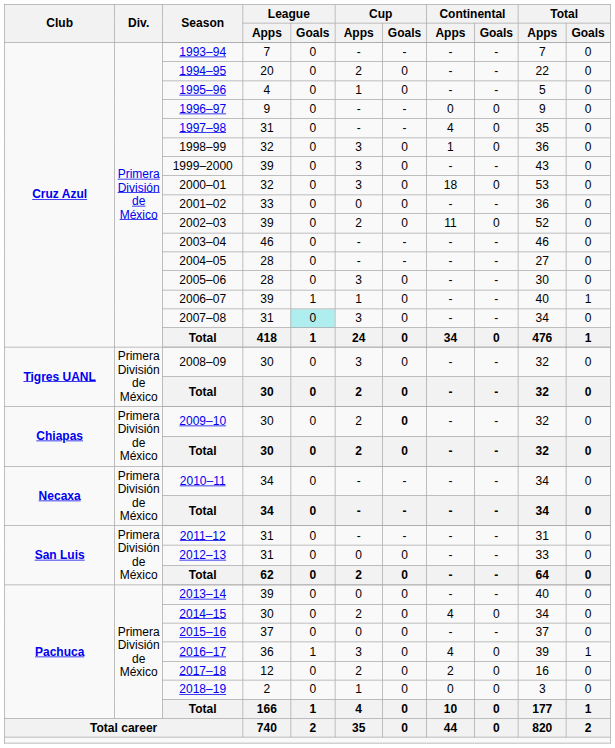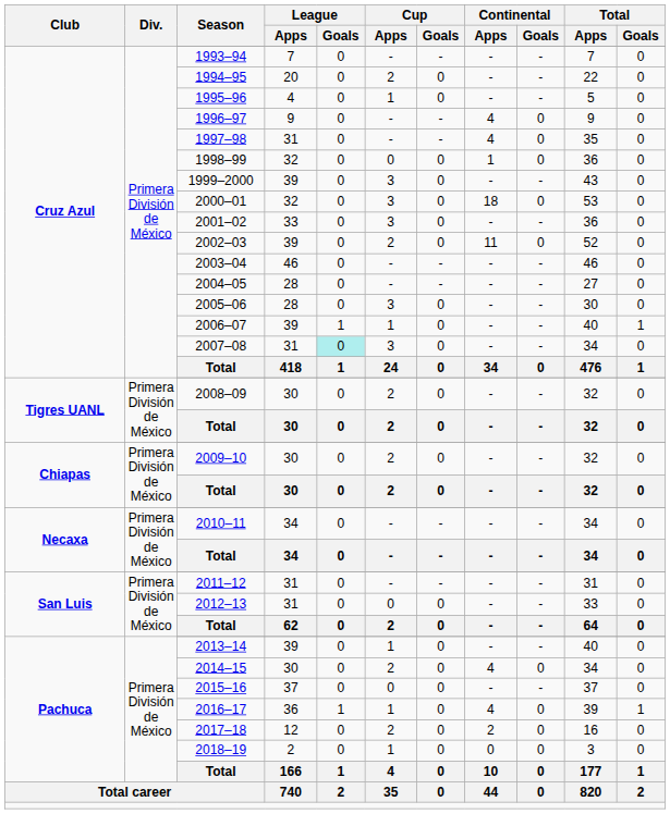 <table class="wikitable" style="text-align: center;">
 <tr>
 <th rowspan="2" width=140px>Club</th>
 <th rowspan="2" width=30px>Div.</th>
 <th rowspan="2" width=100px>Season</th>
 <th colspan="2" width=115px>League</th>
 <th colspan="2" width=115px>Cup</th>
 <th colspan="2" width=115px>Continental</th>
 <th colspan="2" width=115px>Total</th>
 </tr>
 <tr>
 <th width=55px>Apps</th>
 <th width=50px>Goals</th>
 <th width=55px>Apps</th>
 <th width=50px>Goals</th>
 <th width=55px>Apps</th>
 <th width=50px>Goals</th>
 <th width=55px>Apps</th>
 <th width=50px>Goals</th>
 </tr>
 <tr>
 <td rowspan="17"><strong><a href='#'>Cruz Azul</a></strong></td>
 <td rowspan=17><a href='#'>Primera División de México</a></td>
 </tr>
 <tr>
 <td><a href='#'>1993–94</a></td>
 <td>7</td>
 <td>0</td>
 <td>-</td>
 <td>-</td>
 <td>-</td>
 <td>-</td>
 <td>7</td>
 <td>0</td>
 </tr>
 <tr>
 <td><a href='#'>1994–95</a></td>
 <td>20</td>
 <td>0</td>
 <td>2</td>
 <td>0</td>
 <td>-</td>
 <td>-</td>
 <td>22</td>
 <td>0</td>
 </tr>
 <tr>
 <td><a href='#'>1995–96</a></td>
 <td>4</td>
 <td>0</td>
 <td>1</td>
 <td>0</td>
 <td>-</td>
 <td>-</td>
 <td>5</td>
 <td>0</td>
 </tr>
 <tr>
 <td><a href='#'>1996–97</a></td>
 <td>9</td>
 <td>0</td>
 <td>-</td>
 <td>-</td>
-<td>0</td>
+<td>4</td>
 <td>0</td>
 <td>9</td>
 <td>0</td>
 </tr>
 <tr>
 <td><a href='#'>1997–98</a></td>
 <td>31</td>
 <td>0</td>
 <td>-</td>
 <td>-</td>
 <td>4</td>
 <td>0</td>
 <td>35</td>
 <td>0</td>
 </tr>
 <tr>
 <td>1998–99</td>
 <td>32</td>
 <td>0</td>
-<td>3</td>
+<td>0</td>
 <td>0</td>
 <td>1</td>
 <td>0</td>
 <td>36</td>
 <td>0</td>
 </tr>
 <tr>
 <td>1999–2000</td>
 <td>39</td>
 <td>0</td>
 <td>3</td>
 <td>0</td>
 <td>-</td>
 <td>-</td>
 <td>43</td>
 <td>0</td>
 </tr>
 <tr>
 <td>2000–01</td>
 <td>32</td>
 <td>0</td>
 <td>3</td>
 <td>0</td>
 <td>18</td>
 <td>0</td>
 <td>53</td>
 <td>0</td>
 </tr>
 <tr>
 <td>2001–02</td>
 <td>33</td>
 <td>0</td>
-<td>0</td>
+<td>3</td>
 <td>0</td>
 <td>-</td>
 <td>-</td>
 <td>36</td>
 <td>0</td>
 </tr>
 <tr>
 <td>2002–03</td>
 <td>39</td>
 <td>0</td>
 <td>2</td>
 <td>0</td>
 <td>11</td>
 <td>0</td>
 <td>52</td>
 <td>0</td>
 </tr>
 <tr>
 <td>2003–04</td>
 <td>46</td>
 <td>0</td>
 <td>-</td>
 <td>-</td>
 <td>-</td>
 <td>-</td>
 <td>46</td>
 <td>0</td>
 </tr>
 <tr>
 <td>2004–05</td>
 <td>28</td>
 <td>0</td>
 <td>-</td>
 <td>-</td>
 <td>-</td>
 <td>-</td>
 <td>27</td>
 <td>0</td>
 </tr>
 <tr>
 <td>2005–06</td>
 <td>28</td>
 <td>0</td>
 <td>3</td>
 <td>0</td>
 <td>-</td>
 <td>-</td>
 <td>30</td>
 <td>0</td>
 </tr>
 <tr>
 <td>2006–07</td>
 <td>39</td>
 <td>1</td>
 <td>1</td>
 <td>0</td>
 <td>-</td>
 <td>-</td>
 <td>40</td>
 <td>1</td>
 </tr>
 <tr>
 <td>2007–08</td>
 <td>31</td>
 <td style="background: paleturquoise;">0</td>
 <td>3</td>
 <td>0</td>
 <td>-</td>
 <td>-</td>
 <td>34</td>
 <td>0</td>
 </tr>
 <tr>
 <th>Total</th>
 <th>418</th>
 <th>1</th>
 <th>24</th>
 <th>0</th>
 <th>34</th>
 <th>0</th>
 <th>476</th>
 <th>1</th>
 </tr>
 <tr>
 <td rowspan="3"><strong><a href='#'>Tigres UANL</a></strong></td>
 <td rowspan=3>Primera División de México</td>
 </tr>
 <tr>
 <td>2008–09</td>
 <td>30</td>
 <td>0</td>
-<td>3</td>
+<td>2</td>
 <td>0</td>
 <td>-</td>
 <td>-</td>
 <td>32</td>
 <td>0</td>
 </tr>
 <tr>
 <th>Total</th>
 <th>30</th>
 <th>0</th>
 <th>2</th>
 <th>0</th>
 <th>-</th>
 <th>-</th>
 <th>32</th>
 <th>0</th>
 </tr>
 <tr>
 <td rowspan="3"><strong><a href='#'>Chiapas</a></strong></td>
 <td rowspan=3>Primera División de México</td>
 </tr>
 <tr>
 <td><a href='#'>2009–10</a></td>
 <td>30</td>
 <td>0</td>
 <td>2</td>
-<td><strong>0</strong></td>
+<td>0</td>
 <td>-</td>
 <td>-</td>
 <td>32</td>
 <td>0</td>
 </tr>
 <tr>
 <th>Total</th>
 <th>30</th>
 <th>0</th>
 <th>2</th>
 <th>0</th>
 <th>-</th>
 <th>-</th>
 <th>32</th>
 <th>0</th>
 </tr>
 <tr>
 <td rowspan="3"><strong><a href='#'>Necaxa</a></strong></td>
 <td rowspan=3>Primera División de México</td>
 </tr>
 <tr>
 <td><a href='#'>2010–11</a></td>
 <td>34</td>
 <td>0</td>
 <td>-</td>
 <td>-</td>
 <td>-</td>
 <td>-</td>
 <td>34</td>
 <td>0</td>
 </tr>
 <tr>
 <th>Total</th>
 <th>34</th>
 <th>0</th>
 <th>-</th>
 <th>-</th>
 <th>-</th>
 <th>-</th>
 <th>34</th>
 <th>0</th>
 </tr>
 <tr>
 <td rowspan="4"><strong><a href='#'>San Luis</a></strong></td>
 <td rowspan=4>Primera División de México</td>
 </tr>
 <tr>
 <td><a href='#'>2011–12</a></td>
 <td>31</td>
 <td>0</td>
 <td>-</td>
 <td>-</td>
 <td>-</td>
 <td>-</td>
 <td>31</td>
 <td>0</td>
 </tr>
 <tr>
 <td><a href='#'>2012–13</a></td>
 <td>31</td>
 <td>0</td>
 <td>0</td>
 <td>0</td>
 <td>-</td>
 <td>-</td>
 <td>33</td>
 <td>0</td>
 </tr>
 <tr>
 <th>Total</th>
 <th>62</th>
 <th>0</th>
 <th>2</th>
 <th>0</th>
 <th>-</th>
 <th>-</th>
 <th>64</th>
 <th>0</th>
 </tr>
 <tr>
 <td rowspan="8"><strong><a href='#'>Pachuca</a></strong></td>
 <td rowspan=8>Primera División de México</td>
 </tr>
 <tr>
 <td><a href='#'>2013–14</a></td>
 <td>39</td>
 <td>0</td>
-<td>0</td>
+<td>1</td>
 <td>0</td>
 <td>-</td>
 <td>-</td>
 <td>40</td>
 <td>0</td>
 </tr>
 <tr>
 <td><a href='#'>2014–15</a></td>
 <td>30</td>
 <td>0</td>
 <td>2</td>
 <td>0</td>
 <td>4</td>
 <td>0</td>
 <td>34</td>
 <td>0</td>
 </tr>
 <tr>
 <td><a href='#'>2015–16</a></td>
 <td>37</td>
 <td>0</td>
 <td>0</td>
 <td>0</td>
 <td>-</td>
 <td>-</td>
 <td>37</td>
 <td>0</td>
 </tr>
 <tr>
 <td><a href='#'>2016–17</a></td>
 <td>36</td>
 <td>1</td>
-<td>3</td>
+<td>1</td>
 <td>0</td>
 <td>4</td>
 <td>0</td>
 <td>39</td>
 <td>1</td>
 </tr>
 <tr>
 <td><a href='#'>2017–18</a></td>
 <td>12</td>
 <td>0</td>
 <td>2</td>
 <td>0</td>
 <td>2</td>
 <td>0</td>
 <td>16</td>
 <td>0</td>
 </tr>
 <tr>
 <td><a href='#'>2018–19</a></td>
 <td>2</td>
 <td>0</td>
 <td>1</td>
 <td>0</td>
 <td>0</td>
 <td>0</td>
 <td>3</td>
 <td>0</td>
 </tr>
 <tr>
 <th>Total</th>
 <th>166</th>
 <th>1</th>
 <th>4</th>
 <th>0</th>
 <th>10</th>
 <th>0</th>
 <th>177</th>
 <th>1</th>
 </tr>
 <tr>
 <th colspan="3">Total career</th>
 <th>740</th>
 <th>2</th>
 <th>35</th>
 <th>0</th>
 <th>44</th>
 <th>0</th>
 <th>820</th>
 <th>2</th>
 </tr>
 <tr>
 <td colspan="16"></td>
 </tr>
 </table>
